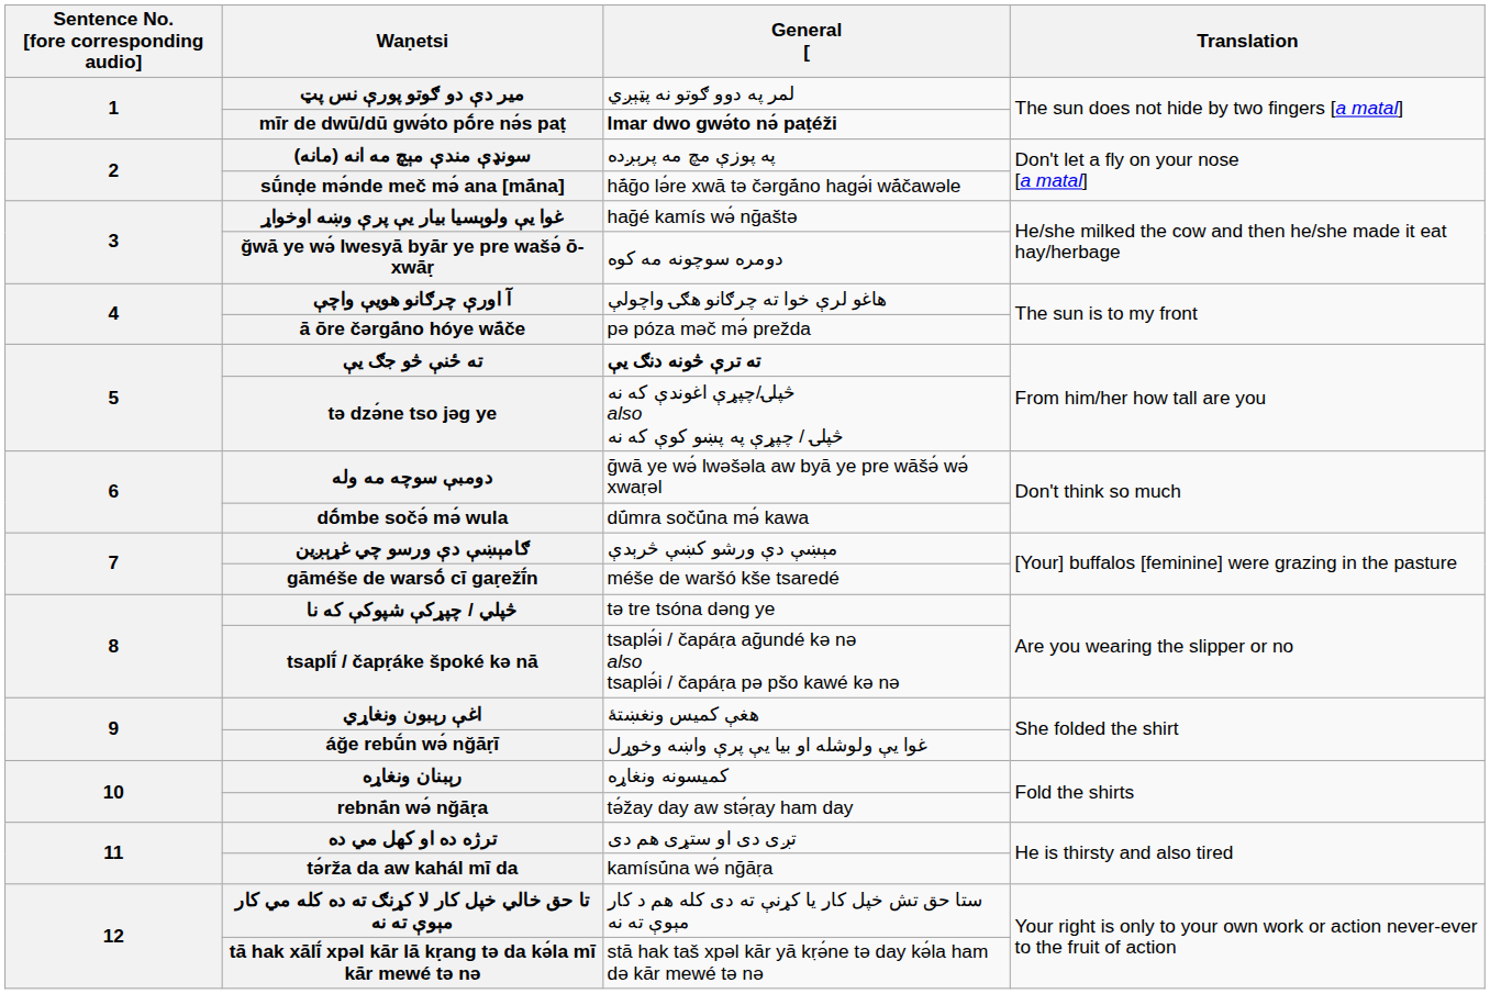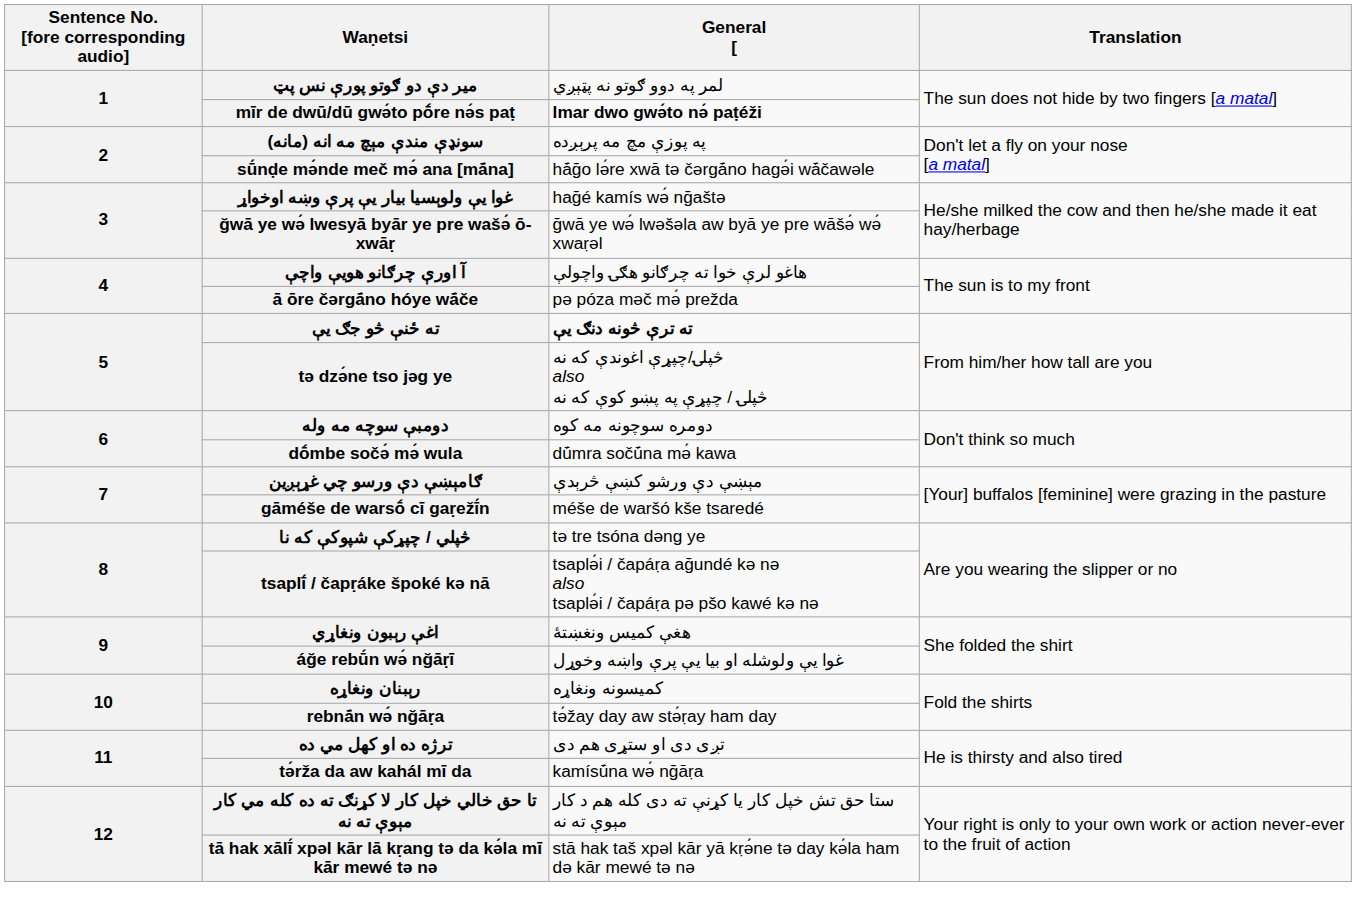 <table class="wikitable">
 <tr>
 <th>Sentence No.<br>[fore corresponding audio]</th>
 <th>Waṇetsi</th>
 <th>General<br>[<a href='#'></a></th>
 <th>Translation</th>
 </tr>
 <tr>
 <th rowspan="2">1</th>
 <th>میر دې دو ګوتو پورې نس پټ</th>
 <td>لمر په دوو ګوتو نه پټېږي</td>
 <td rowspan="2">The sun does not hide by two fingers [<em><a href='#'>a matal</a></em>]</td>
 </tr>
 <tr>
 <th>mīr de dwū/dū gwə́to pṓre nə́s paṭ</th>
 <td><strong>lmar dwo gwə́to nə́ paṭéži</strong></td>
 </tr>
 <tr>
 <th rowspan="2">2</th>
 <th>سونډې مندې مېچ مه انه (مانه)</th>
 <td>په پوزې مچ مه پرېږده</td>
 <td rowspan="2">Don't let a fly on your nose<br>[<em><a href='#'>a matal</a></em>]</td>
 </tr>
 <tr>
 <th>sū́nḍe mə́nde meč mə́ ana [mā́na]</th>
 <td>hā́ğo lə́re xwā tə čərgā́no hagə́i wā́čawəle</td>
 </tr>
 <tr>
 <th rowspan="2">3</th>
 <th>غوا یې ولوېسیا بیار یې پرې وښه اوخواړ</th>
 <td>hağé kamís wə́ nğaštə</td>
 <td rowspan="2">He/she milked the cow and then he/she made it eat hay/herbage</td>
 </tr>
 <tr>
 <th>ğwā ye wə́ lwesyā byār ye pre wašə́ ō-xwāṛ</th>
-<td>دومره سوچونه مه کوه</td>
+<td>ğwā ye wə́ lwəšəla aw byā ye pre wāšə́ wə́ xwaṛəl</td>
 </tr>
 <tr>
 <th rowspan="2">4</th>
 <th>آ اورې چرګانو هویې واچې</th>
 <td>هاغو لرې خوا ته چرګانو هګۍ واچولې</td>
 <td rowspan="2">The sun is to my front</td>
 </tr>
 <tr>
 <th>ā ōre čərgā́no hóye wā́če</th>
 <td>pə póza məč mə́ prežda</td>
 </tr>
 <tr>
 <th rowspan="2">5</th>
 <th>ته ځنې څو جګ یې</th>
 <td><strong>ته ترې څونه دنګ يې</strong></td>
 <td rowspan="2">From him/her how tall are you</td>
 </tr>
 <tr>
 <th>tə dzə́ne tso jəg ye</th>
 <td>څپلۍ/چپړې اغوندې که نه<br><em>also</em><br>څپلۍ / چپړې په پښو کوې که نه</td>
 </tr>
 <tr>
 <th rowspan="2">6</th>
 <th>دومبې سوچه مه وله</th>
-<td>ğwā ye wə́ lwəšəla aw byā ye pre wāšə́ wə́ xwaṛəl</td>
+<td>دومره سوچونه مه کوه</td>
 <td rowspan="2">Don't think so much</td>
 </tr>
 <tr>
 <th>dṓmbe sočə́ mə́ wula</th>
 <td>dū́mra sočū́na mə́ kawa</td>
 </tr>
 <tr>
 <th rowspan="2">7</th>
 <th>ګامېښې دې ورسو چي غړېږین</th>
 <td>مېښې دې ورشو کښې څرېدې</td>
 <td rowspan="2">[Your] buffalos [feminine] were grazing in the pasture</td>
 </tr>
 <tr>
 <th>gāméše de warsṓ cī gaṛežī́n</th>
 <td>méše de waršó kše tsaredé</td>
 </tr>
 <tr>
 <th rowspan="2">8</th>
 <th>څپلي / چپړکې شپوکې که نا</th>
 <td>tə tre tsóna dəng ye</td>
 <td rowspan="2">Are you wearing the slipper or no</td>
 </tr>
 <tr>
 <th>tsaplī́ / čapṛáke špoké kə nā</th>
 <td>tsaplə́i / čapáṛa ağundé kə nə<br><em>also</em><br>tsaplə́i / čapáṛa pə pšo kawé kə nə</td>
 </tr>
 <tr>
 <th rowspan="2">9</th>
 <th>اغې رېبون ونغاړي</th>
 <td>هغې کميس ونغښتۀ</td>
 <td rowspan="2">She folded the shirt</td>
 </tr>
 <tr>
 <th>áğe rebū́n wə́ nğāṛī</th>
 <td>غوا يې ولوشله او بيا يې پرې واښه وخوړل</td>
 </tr>
 <tr>
 <th rowspan="2">10</th>
 <th>رېبنان ونغاړه</th>
 <td>کميسونه ونغاړه</td>
 <td rowspan="2">Fold the shirts</td>
 </tr>
 <tr>
 <th>rebnā́n wə́ nğāṛa</th>
 <td>tə́žay day aw stə́ṛay ham day</td>
 </tr>
 <tr>
 <th rowspan="2">11</th>
 <th>ترژه ده او کهل مي ده</th>
 <td>تږی دی او ستړی هم دی</td>
 <td rowspan="2">He is thirsty and also tired</td>
 </tr>
 <tr>
 <th>tə́rža da aw kahál mī da</th>
 <td>kamísū́na wə́ nğāṛa</td>
 </tr>
 <tr>
 <th rowspan="2">12</th>
 <th>تا حق خالي خپل کار لا کړنګ ته ده کله مي کار مېوې ته نه</th>
 <td>ستا حق تش خپل کار يا کړنې ته دی کله هم د کار مېوې ته نه</td>
 <td rowspan="2">Your right is only to your own work or action never-ever to the fruit of action</td>
 </tr>
 <tr>
 <th>tā hak xālī́ xpəl kār lā kṛang tə da kə́la mī kār mewé tə nə</th>
 <td>stā hak taš xpəl kār yā kṛə́ne tə day kə́la ham də kār mewé tə nə</td>
 </tr>
 </table>
